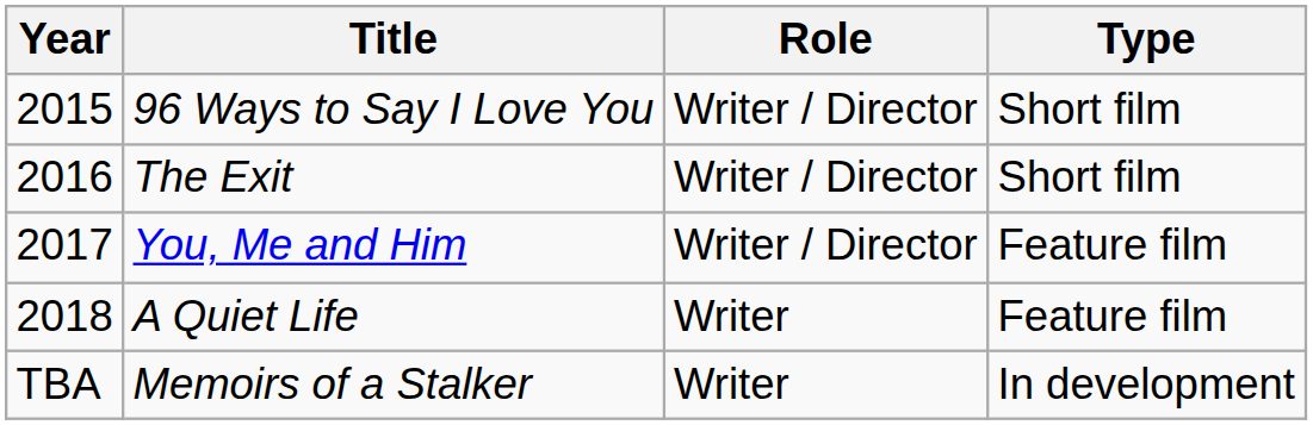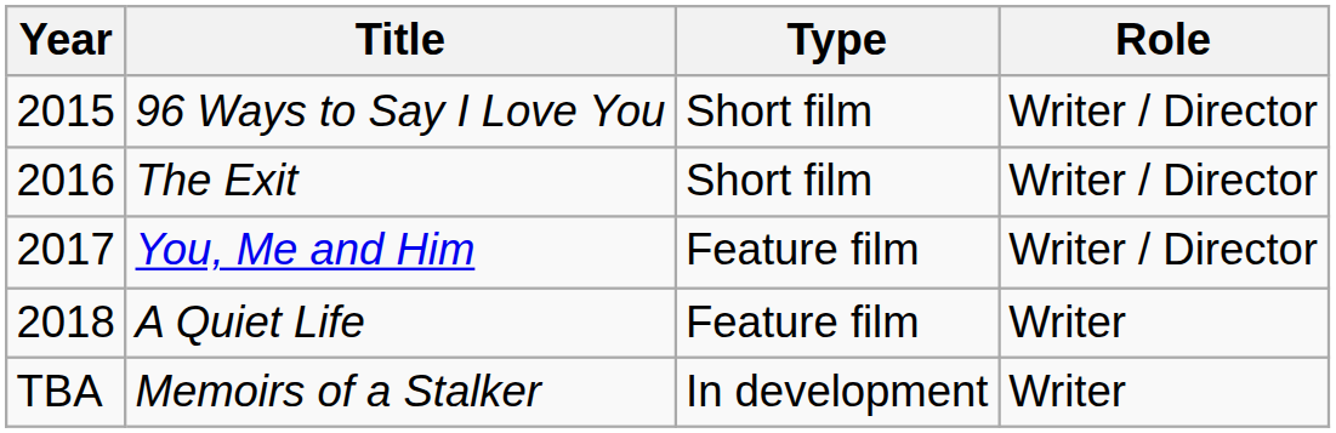 <table class=wikitable>
 <tr>
 <th>Year</th>
 <th>Title</th>
+<th>Type</th>
 <th>Role</th>
-<th>Type</th>
 </tr>
 <tr>
 <td>2015</td>
 <td><em>96 Ways to Say I Love You</em></td>
+<td>Short film</td>
 <td>Writer / Director</td>
-<td>Short film</td>
 </tr>
 <tr>
 <td>2016</td>
 <td><em>The Exit</em></td>
+<td>Short film</td>
 <td>Writer / Director</td>
-<td>Short film</td>
 </tr>
 <tr>
 <td>2017</td>
 <td><em><a href='#'>You, Me and Him</a></em></td>
+<td>Feature film</td>
 <td>Writer / Director</td>
-<td>Feature film</td>
 </tr>
 <tr>
 <td>2018</td>
 <td><em>A Quiet Life</em></td>
+<td>Feature film</td>
 <td>Writer</td>
-<td>Feature film</td>
 </tr>
 <tr>
 <td>TBA</td>
 <td><em>Memoirs of a Stalker</em></td>
+<td>In development</td>
 <td>Writer</td>
-<td>In development</td>
 </tr>
 </table>
